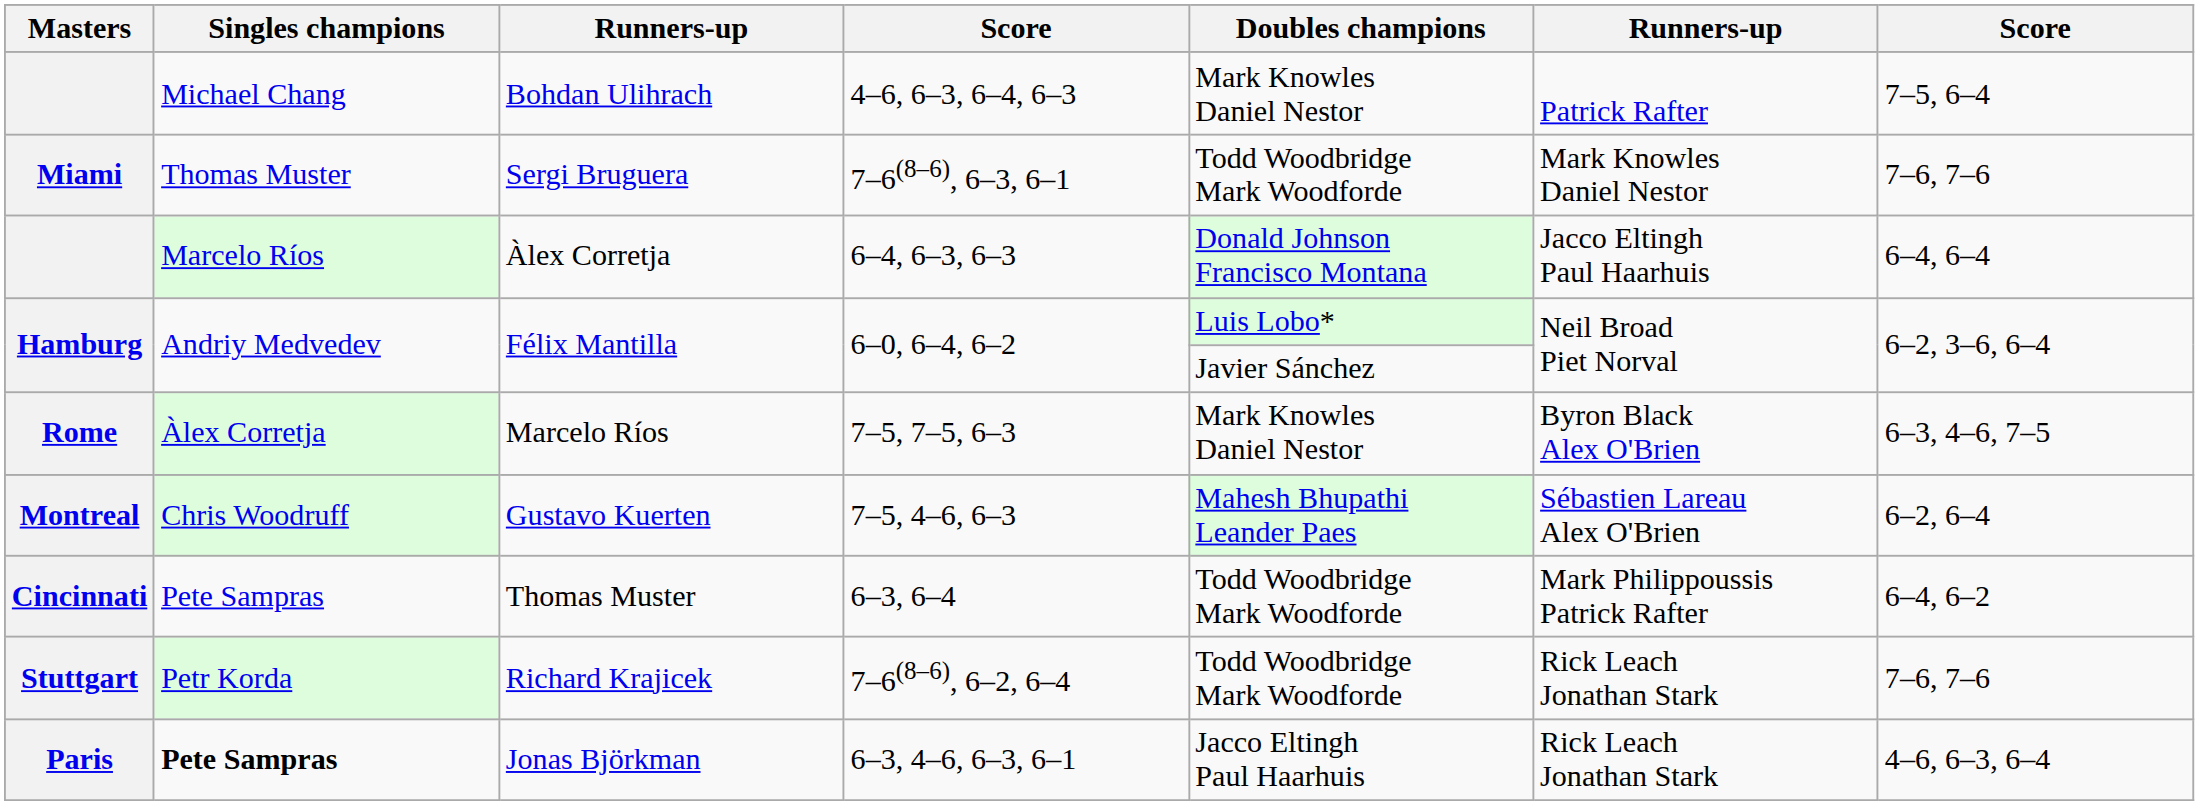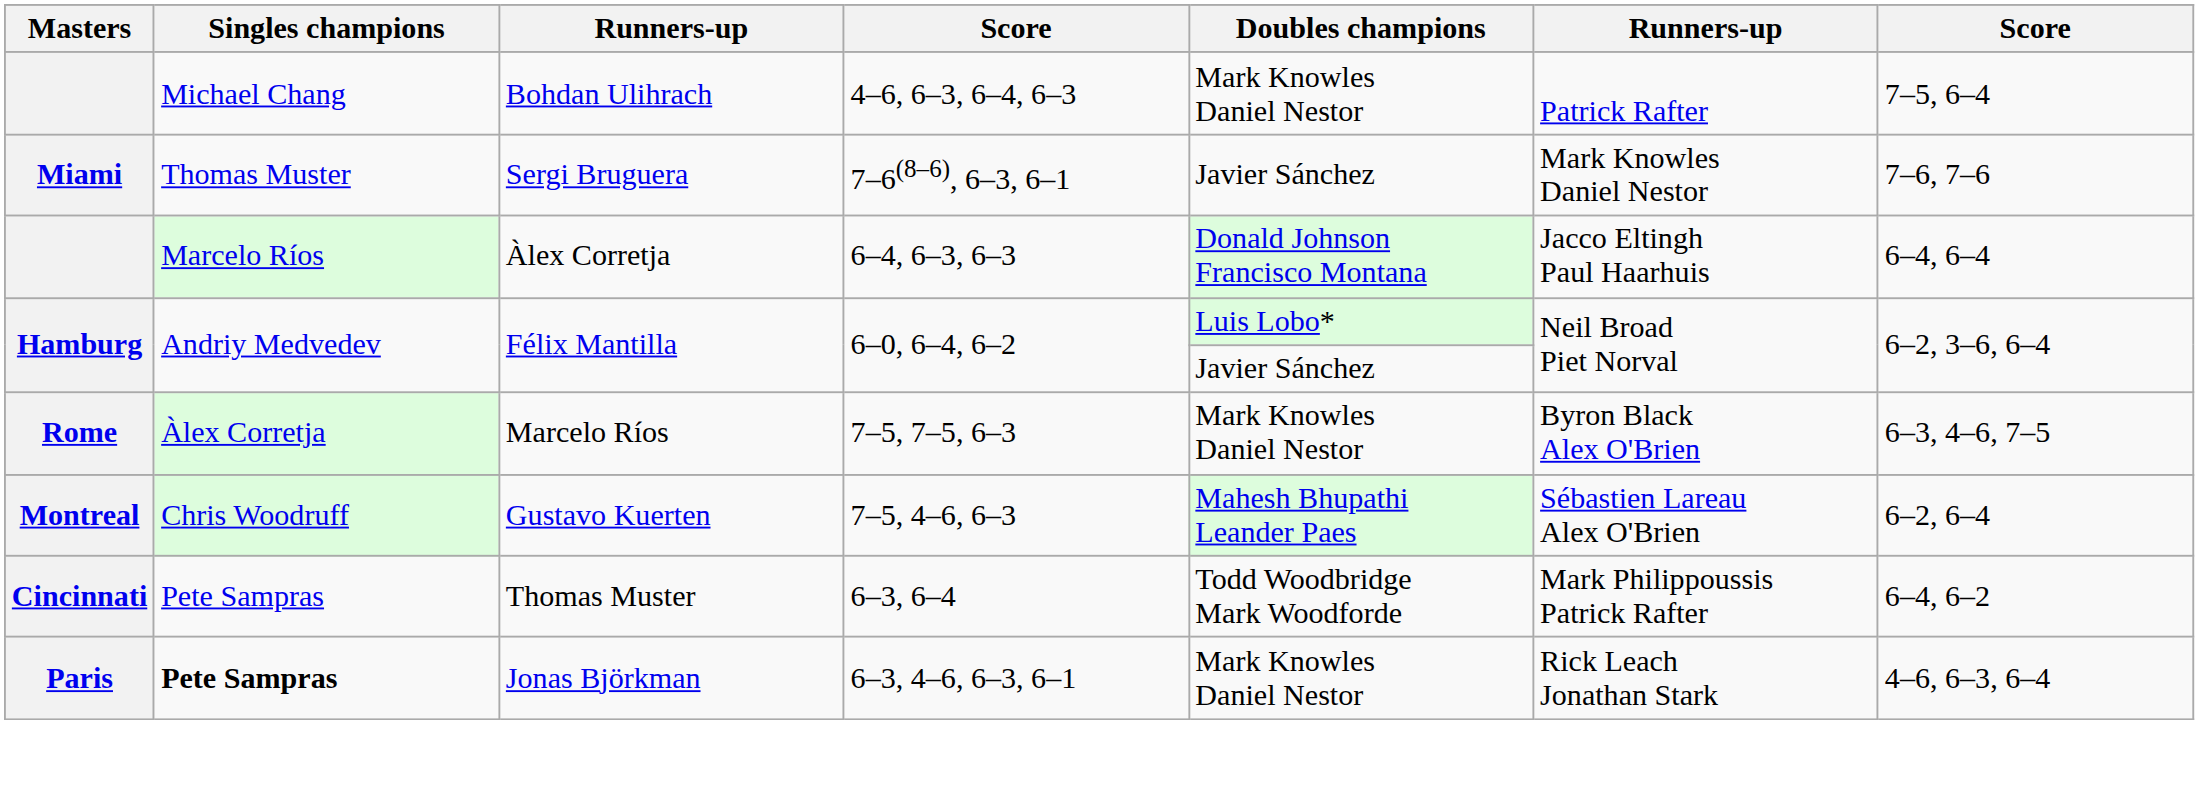 <table class="wikitable plainrowheaders">
 <tr>
 <th scope="col">Masters</th>
 <th scope="col" style="width:11em">Singles champions</th>
 <th scope="col" style="width:11em">Runners-up</th>
 <th scope="col" style="width:11em">Score</th>
 <th scope="col" style="width:11em">Doubles champions</th>
 <th scope="col" style="width:11em">Runners-up</th>
 <th scope="col" style="width:10em">Score</th>
 </tr>
 <tr>
 <th scope="row"><br></th>
 <td> <a href='#'>Michael Chang</a></td>
 <td> <a href='#'>Bohdan Ulihrach</a></td>
 <td>4–6, 6–3, 6–4, 6–3</td>
 <td> Mark Knowles <br>  Daniel Nestor</td>
 <td> <br>  <a href='#'>Patrick Rafter</a></td>
 <td>7–5, 6–4</td>
 </tr>
 <tr>
 <th scope="row"><a href='#'><strong>Miami</strong></a><br></th>
 <td> <a href='#'>Thomas Muster</a></td>
 <td> <a href='#'>Sergi Bruguera</a></td>
 <td>7–6<sup>(8–6)</sup>, 6–3, 6–1</td>
-<td> Todd Woodbridge <br>  Mark Woodforde</td>
+<td> Javier Sánchez</td>
 <td> Mark Knowles <br>  Daniel Nestor</td>
 <td>7–6, 7–6</td>
 </tr>
 <tr>
 <th scope="row"><br></th>
 <td style="background-color: #ddfddd"> <a href='#'>Marcelo Ríos</a></td>
 <td> Àlex Corretja</td>
 <td>6–4, 6–3, 6–3</td>
 <td style="background-color: #ddfddd"> <a href='#'>Donald Johnson</a> <br>  <a href='#'>Francisco Montana</a></td>
 <td> Jacco Eltingh <br>  Paul Haarhuis</td>
 <td>6–4, 6–4</td>
 </tr>
 <tr>
 <th scope="row" rowspan="2"><a href='#'><strong>Hamburg</strong></a><br></th>
 <td rowspan="2"> <a href='#'>Andriy Medvedev</a></td>
 <td rowspan="2"> <a href='#'>Félix Mantilla</a></td>
 <td rowspan="2">6–0, 6–4, 6–2</td>
 <td style="background-color: #ddfddd"> <a href='#'>Luis Lobo</a>*</td>
 <td rowspan="2"> Neil Broad <br>  Piet Norval</td>
 <td rowspan="2">6–2, 3–6, 6–4</td>
 </tr>
 <tr>
 <td> Javier Sánchez</td>
 </tr>
 <tr>
 <th scope="row"><a href='#'><strong>Rome</strong></a><br></th>
 <td style="background-color: #ddfddd"> <a href='#'>Àlex Corretja</a></td>
 <td> Marcelo Ríos</td>
 <td>7–5, 7–5, 6–3</td>
 <td> Mark Knowles <br>  Daniel Nestor</td>
 <td> Byron Black <br>  <a href='#'>Alex O'Brien</a></td>
 <td>6–3, 4–6, 7–5</td>
 </tr>
 <tr>
 <th scope="row"><a href='#'><strong>Montreal</strong></a><br></th>
 <td style="background-color: #ddfddd"> <a href='#'>Chris Woodruff</a></td>
 <td> <a href='#'>Gustavo Kuerten</a></td>
 <td>7–5, 4–6, 6–3</td>
 <td style="background-color: #ddfddd"> <a href='#'>Mahesh Bhupathi</a> <br>  <a href='#'>Leander Paes</a></td>
 <td> <a href='#'>Sébastien Lareau</a> <br>  Alex O'Brien</td>
 <td>6–2, 6–4</td>
 </tr>
 <tr>
 <th scope="row"><a href='#'><strong>Cincinnati</strong></a><br></th>
 <td> <a href='#'>Pete Sampras</a></td>
 <td> Thomas Muster</td>
 <td>6–3, 6–4</td>
 <td> Todd Woodbridge <br>  Mark Woodforde</td>
 <td> Mark Philippoussis <br>  Patrick Rafter</td>
 <td>6–4, 6–2</td>
 </tr>
 <tr>
-<th scope="row"><a href='#'><strong>Stuttgart</strong></a><br></th>
-<td style="background-color: #ddfddd"> <a href='#'>Petr Korda</a></td>
-<td> <a href='#'>Richard Krajicek</a></td>
-<td>7–6<sup>(8–6)</sup>, 6–2, 6–4</td>
-<td> Todd Woodbridge <br>  Mark Woodforde</td>
-<td> Rick Leach <br>  Jonathan Stark</td>
-<td>7–6, 7–6</td>
-</tr>
-<tr>
 <th scope="row"><a href='#'><strong>Paris</strong></a><br></th>
 <td><strong> Pete Sampras</strong></td>
 <td> <a href='#'>Jonas Björkman</a></td>
 <td>6–3, 4–6, 6–3, 6–1</td>
-<td> Jacco Eltingh <br>  Paul Haarhuis</td>
+<td> Mark Knowles <br>  Daniel Nestor</td>
 <td> Rick Leach <br>  Jonathan Stark</td>
 <td>4–6, 6–3, 6–4</td>
 </tr>
 </table>
